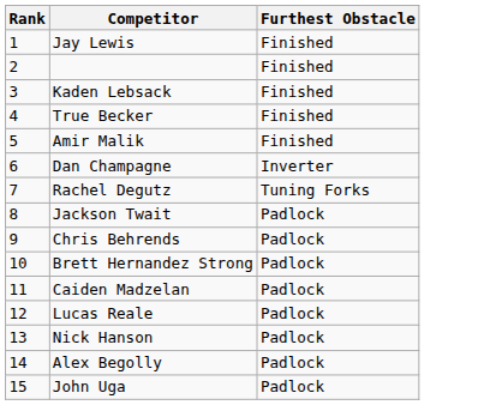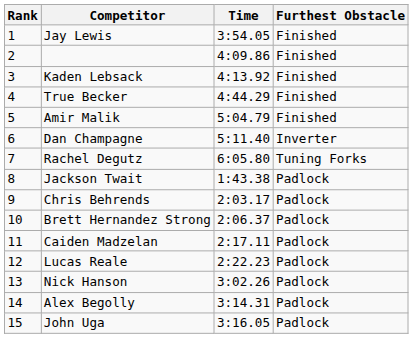 <table class="wikitable sortable mw-collapsible">
 <tr>
 <th>Rank</th>
 <th>Competitor</th>
+<th>Time</th>
 <th>Furthest Obstacle</th>
 </tr>
 <tr>
 <td>1</td>
 <td>Jay Lewis</td>
+<td>3:54.05</td>
 <td>Finished</td>
 </tr>
 <tr>
 <td>2</td>
 <td></td>
+<td>4:09.86</td>
 <td>Finished</td>
 </tr>
 <tr>
 <td>3</td>
 <td>Kaden Lebsack</td>
+<td>4:13.92</td>
 <td>Finished</td>
 </tr>
 <tr>
 <td>4</td>
 <td>True Becker</td>
+<td>4:44.29</td>
 <td>Finished</td>
 </tr>
 <tr>
 <td>5</td>
 <td>Amir Malik</td>
+<td>5:04.79</td>
 <td>Finished</td>
 </tr>
 <tr>
 <td>6</td>
 <td>Dan Champagne</td>
+<td>5:11.40</td>
 <td>Inverter</td>
 </tr>
 <tr>
 <td>7</td>
 <td>Rachel Degutz</td>
+<td>6:05.80</td>
 <td>Tuning Forks</td>
 </tr>
 <tr>
 <td>8</td>
 <td>Jackson Twait</td>
+<td>1:43.38</td>
 <td>Padlock</td>
 </tr>
 <tr>
 <td>9</td>
 <td>Chris Behrends</td>
+<td>2:03.17</td>
 <td>Padlock</td>
 </tr>
 <tr>
 <td>10</td>
 <td>Brett Hernandez Strong</td>
+<td>2:06.37</td>
 <td>Padlock</td>
 </tr>
 <tr>
 <td>11</td>
 <td>Caiden Madzelan</td>
+<td>2:17.11</td>
 <td>Padlock</td>
 </tr>
 <tr>
 <td>12</td>
 <td>Lucas Reale</td>
+<td>2:22.23</td>
 <td>Padlock</td>
 </tr>
 <tr>
 <td>13</td>
 <td>Nick Hanson</td>
+<td>3:02.26</td>
 <td>Padlock</td>
 </tr>
 <tr>
 <td>14</td>
 <td>Alex Begolly</td>
+<td>3:14.31</td>
 <td>Padlock</td>
 </tr>
 <tr>
 <td>15</td>
 <td>John Uga</td>
+<td>3:16.05</td>
 <td>Padlock</td>
 </tr>
 </table>
